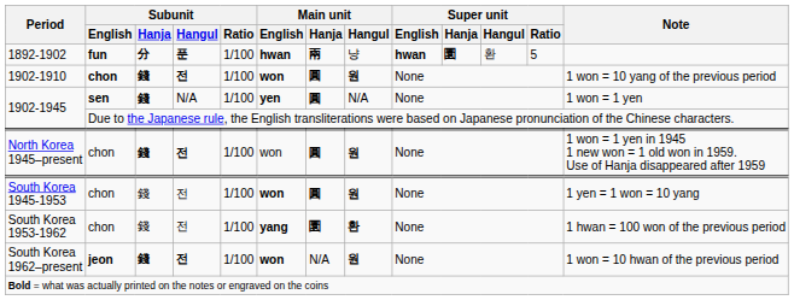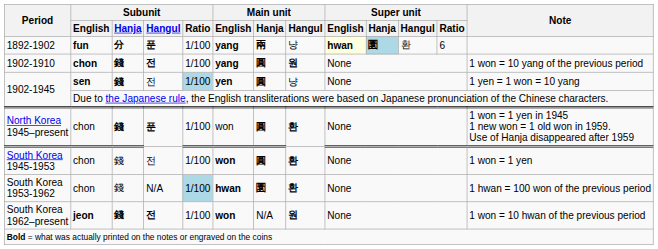 <table class="wikitable" style="font-size: 90%">
 <tr>
 <th rowspan=2>Period</th>
 <th colspan=4>Subunit</th>
 <th colspan=3>Main unit</th>
 <th colspan=4>Super unit</th>
 <th rowspan=2>Note</th>
 </tr>
 <tr>
 <th>English</th>
 <th><a href='#'>Hanja</a></th>
 <th><a href='#'>Hangul</a></th>
 <th>Ratio</th>
 <th>English</th>
 <th>Hanja</th>
 <th>Hangul</th>
 <th>English</th>
 <th>Hanja</th>
 <th>Hangul</th>
 <th>Ratio</th>
 </tr>
 <tr>
 <td>1892-1902</td>
 <td><strong>fun</strong></td>
 <td><strong>分</strong></td>
 <td><strong>푼</strong></td>
 <td>1/100</td>
-<td><strong>hwan</strong></td>
+<td><strong>yang</strong></td>
 <td><strong>兩</strong></td>
 <td>냥</td>
-<td><strong>hwan</strong></td>
-<td><strong>圜</strong></td>
+<td style="background: lightyellow;"><strong>hwan</strong></td>
+<td style="background: lightblue;"><strong>圜</strong></td>
 <td>환</td>
-<td>5</td>
+<td>6</td>
 <td></td>
 </tr>
 <tr>
 <td>1902-1910</td>
 <td><strong>chon</strong></td>
 <td><strong>錢</strong></td>
 <td><strong>전</strong></td>
 <td>1/100</td>
-<td><strong>won</strong></td>
+<td><strong>yang</strong></td>
 <td><strong>圓</strong></td>
 <td><strong>원</strong></td>
 <td colspan=4>None</td>
 <td>1 won = 10 yang of the previous period</td>
 </tr>
 <tr>
 <td rowspan=2 style="border-bottom:double black">1902-1945</td>
 <td><strong>sen</strong></td>
 <td><strong>錢</strong></td>
-<td>N/A</td>
-<td>1/100</td>
+<td>전</td>
+<td style="background: lightblue;">1/100</td>
 <td><strong>yen</strong></td>
 <td><strong>圓</strong></td>
-<td>N/A</td>
+<td>냥</td>
 <td colspan=4>None</td>
-<td>1 won = 1 yen</td>
+<td>1 yen = 1 won = 10 yang</td>
 </tr>
 <tr>
 <td colspan=12 style="border-bottom:double black">Due to <a href='#'>the Japanese rule</a>, the English transliterations were based on Japanese pronunciation of the Chinese characters.</td>
 </tr>
 <tr>
 <td style="border-bottom:double black"><a href='#'>North Korea</a><br>1945–present</td>
 <td style="border-bottom:double black">chon</td>
 <td style="border-bottom:double black"><strong>錢</strong></td>
-<td style="border-bottom:double black"><strong>전</strong></td>
+<td><strong>푼</strong></td>
 <td style="border-bottom:double black">1/100</td>
 <td style="border-bottom:double black">won</td>
 <td style="border-bottom:double black"><strong>圓</strong></td>
-<td style="border-bottom:double black"><strong>원</strong></td>
+<td><strong>환</strong></td>
 <td colspan=4 style="border-bottom:double black">None</td>
 <td style="border-bottom:double black">1 won = 1 yen in 1945<br>1 new won = 1 old won in 1959.<br>Use of Hanja disappeared after 1959</td>
 </tr>
 <tr>
 <td><a href='#'>South Korea</a><br>1945-1953</td>
 <td>chon</td>
 <td>錢</td>
 <td>전</td>
 <td>1/100</td>
 <td><strong>won</strong></td>
 <td><strong>圓</strong></td>
-<td><strong>원</strong></td>
+<td><strong>환</strong></td>
 <td colspan=4>None</td>
-<td>1 yen = 1 won = 10 yang</td>
+<td>1 won = 1 yen</td>
 </tr>
 <tr>
 <td>South Korea<br>1953-1962</td>
 <td>chon</td>
 <td>錢</td>
-<td>전</td>
-<td>1/100</td>
-<td><strong>yang</strong></td>
+<td>N/A</td>
+<td style="background: lightblue;">1/100</td>
+<td><strong>hwan</strong></td>
 <td><strong>圜</strong></td>
 <td><strong>환</strong></td>
 <td colspan=4>None</td>
 <td>1 hwan = 100 won of the previous period</td>
 </tr>
 <tr>
 <td>South Korea<br>1962–present</td>
 <td><strong>jeon</strong></td>
 <td><strong>錢</strong></td>
 <td><strong>전</strong></td>
 <td>1/100</td>
 <td><strong>won</strong></td>
 <td>N/A</td>
 <td><strong>원</strong></td>
 <td colspan=4>None</td>
 <td>1 won = 10 hwan of the previous period</td>
 </tr>
 <tr>
 <td colspan=13><small><strong>Bold</strong> = what was actually printed on the notes or engraved on the coins</small></td>
 </tr>
 </table>
